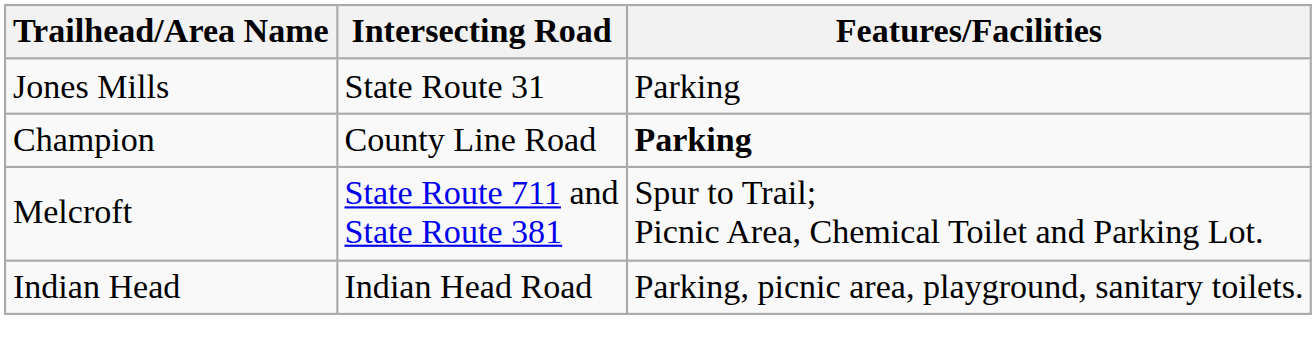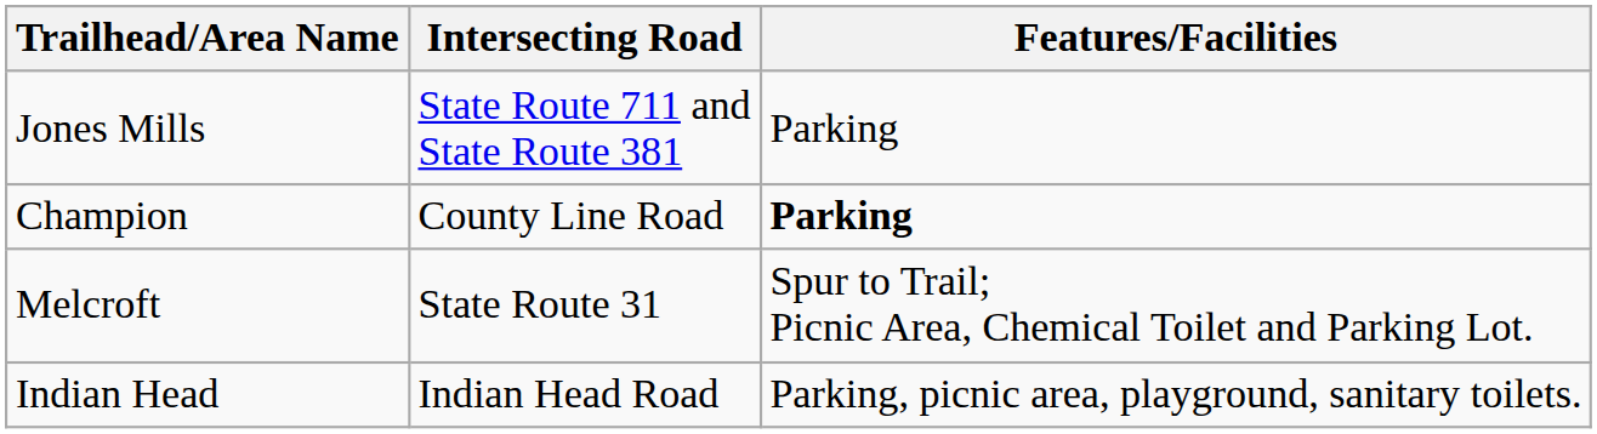 <table class="wikitable">
 <tr>
 <th>Trailhead/Area Name</th>
 <th>Intersecting Road</th>
 <th>Features/Facilities</th>
 </tr>
 <tr>
 <td>Jones Mills</td>
-<td>State Route 31</td>
+<td><a href='#'>State Route 711</a> and <br><a href='#'>State Route 381</a></td>
 <td>Parking</td>
 </tr>
 <tr>
 <td>Champion</td>
 <td>County Line Road</td>
 <td><strong>Parking</strong></td>
 </tr>
 <tr>
 <td>Melcroft</td>
-<td><a href='#'>State Route 711</a> and <br><a href='#'>State Route 381</a></td>
+<td>State Route 31</td>
 <td>Spur to Trail;<br>Picnic Area, Chemical Toilet and Parking Lot.</td>
 </tr>
 <tr>
 <td>Indian Head</td>
 <td>Indian Head Road</td>
 <td>Parking, picnic area, playground, sanitary toilets.</td>
 </tr>
 </table>
